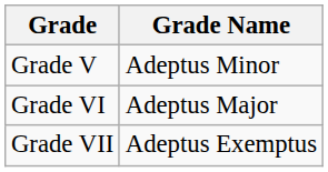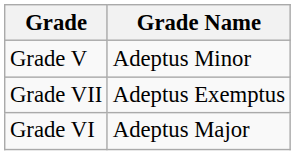 <table class="wikitable">
 <tr>
 <th>Grade</th>
 <th>Grade Name</th>
 </tr>
 <tr>
 <td>Grade V</td>
 <td>Adeptus Minor</td>
 </tr>
 <tr>
+<td>Grade VII</td>
+<td>Adeptus Exemptus</td>
+</tr>
+<tr>
 <td>Grade VI</td>
 <td>Adeptus Major</td>
 </tr>
-<tr>
-<td>Grade VII</td>
-<td>Adeptus Exemptus</td>
-</tr>
 </table>
